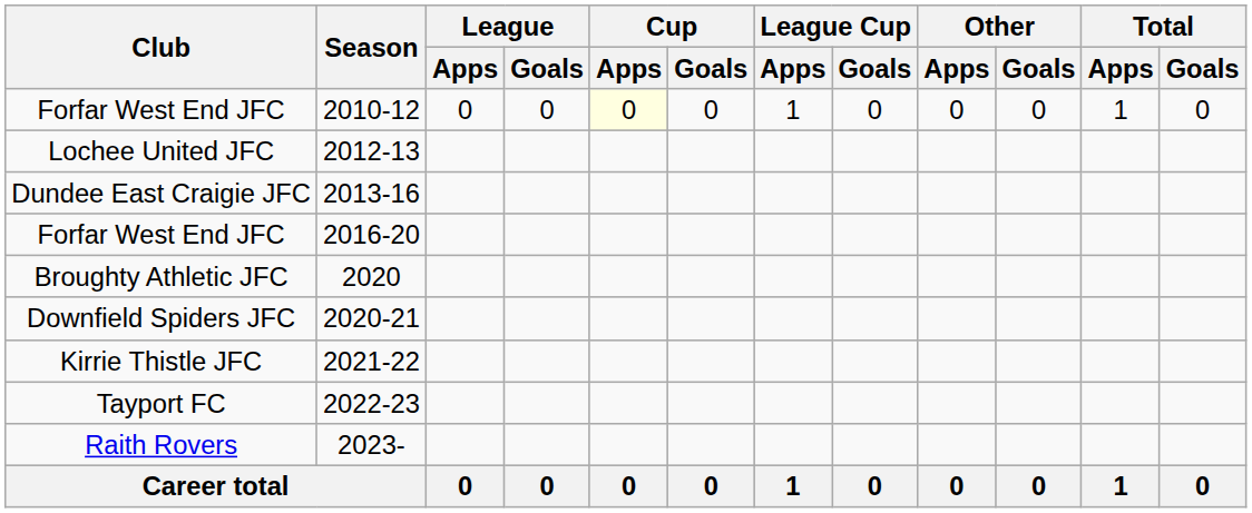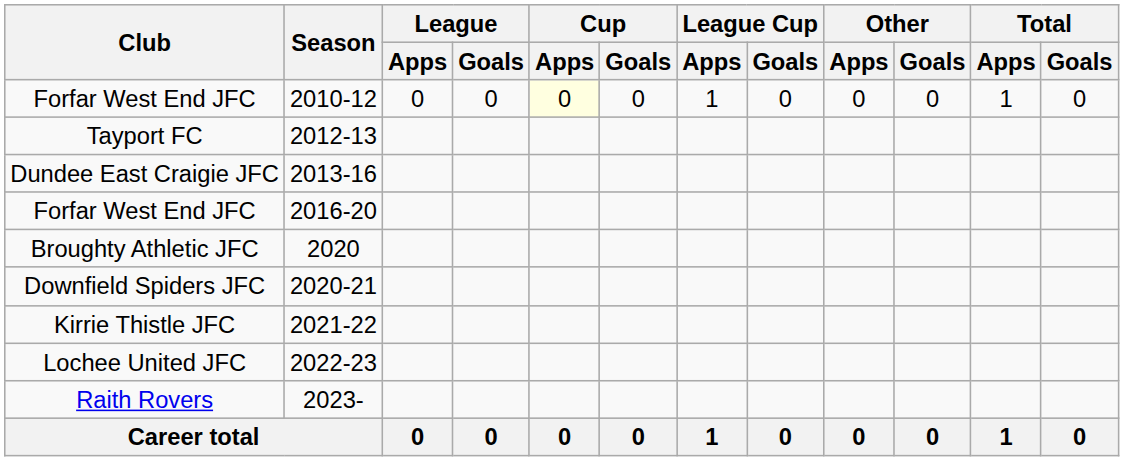 <table class="wikitable" style="font-size:95%; text-align:center">
 <tr>
 <th rowspan="2">Club</th>
 <th rowspan="2">Season</th>
 <th colspan="2">League</th>
 <th colspan="2">Cup</th>
 <th colspan="2">League Cup</th>
 <th colspan="2">Other</th>
 <th ! colspan="2">Total</th>
 </tr>
 <tr>
 <th>Apps</th>
 <th>Goals</th>
 <th>Apps</th>
 <th>Goals</th>
 <th>Apps</th>
 <th>Goals</th>
 <th>Apps</th>
 <th>Goals</th>
 <th>Apps</th>
 <th>Goals</th>
 </tr>
 <tr>
 <td>Forfar West End JFC</td>
 <td>2010-12</td>
 <td>0</td>
 <td>0</td>
 <td style="background: lightyellow;">0</td>
 <td>0</td>
 <td>1</td>
 <td>0</td>
 <td>0</td>
 <td>0</td>
 <td>1</td>
 <td>0</td>
 </tr>
 <tr>
-<td>Lochee United JFC</td>
+<td>Tayport FC</td>
 <td>2012-13</td>
 <td></td>
 <td></td>
 <td></td>
 <td></td>
 <td></td>
 <td></td>
 <td></td>
 <td></td>
 <td></td>
 <td></td>
 </tr>
 <tr>
 <td>Dundee East Craigie JFC</td>
 <td>2013-16</td>
 <td></td>
 <td></td>
 <td></td>
 <td></td>
 <td></td>
 <td></td>
 <td></td>
 <td></td>
 <td></td>
 <td></td>
 </tr>
 <tr>
 <td>Forfar West End JFC</td>
 <td>2016-20</td>
 <td></td>
 <td></td>
 <td></td>
 <td></td>
 <td></td>
 <td></td>
 <td></td>
 <td></td>
 <td></td>
 <td></td>
 </tr>
 <tr>
 <td>Broughty Athletic JFC</td>
 <td>2020</td>
 <td></td>
 <td></td>
 <td></td>
 <td></td>
 <td></td>
 <td></td>
 <td></td>
 <td></td>
 <td></td>
 <td></td>
 </tr>
 <tr>
 <td>Downfield Spiders JFC</td>
 <td>2020-21</td>
 <td></td>
 <td></td>
 <td></td>
 <td></td>
 <td></td>
 <td></td>
 <td></td>
 <td></td>
 <td></td>
 <td></td>
 </tr>
 <tr>
 <td>Kirrie Thistle JFC</td>
 <td>2021-22</td>
 <td></td>
 <td></td>
 <td></td>
 <td></td>
 <td></td>
 <td></td>
 <td></td>
 <td></td>
 <td></td>
 <td></td>
 </tr>
 <tr>
-<td>Tayport FC</td>
+<td>Lochee United JFC</td>
 <td>2022-23</td>
 <td></td>
 <td></td>
 <td></td>
 <td></td>
 <td></td>
 <td></td>
 <td></td>
 <td></td>
 <td></td>
 <td></td>
 </tr>
 <tr>
 <td rowspan="1"><a href='#'>Raith Rovers</a></td>
 <td>2023-</td>
 <td></td>
 <td></td>
 <td></td>
 <td></td>
 <td></td>
 <td></td>
 <td></td>
 <td></td>
 <td></td>
 <td></td>
 </tr>
 <tr>
 <th colspan="2">Career total</th>
 <th>0</th>
 <th>0</th>
 <th>0</th>
 <th>0</th>
 <th>1</th>
 <th>0</th>
 <th>0</th>
 <th>0</th>
 <th>1</th>
 <th>0</th>
 </tr>
 </table>
